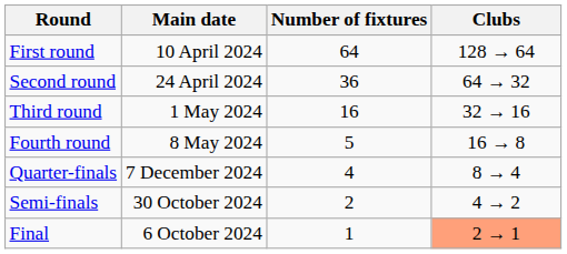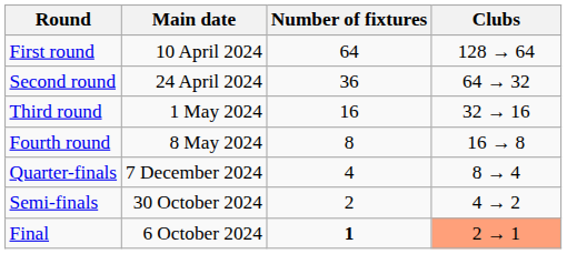 <table class="wikitable" style="text-align:center">
 <tr>
 <th>Round</th>
 <th>Main date</th>
 <th>Number of fixtures</th>
 <th width=100>Clubs</th>
 </tr>
 <tr>
 <td align=left><a href='#'>First round</a></td>
 <td align=right>10 April 2024</td>
 <td>64</td>
 <td>128 → 64</td>
 </tr>
 <tr>
 <td align=left><a href='#'>Second round</a></td>
 <td align=right>24 April 2024</td>
 <td>36</td>
 <td>64 → 32</td>
 </tr>
 <tr>
 <td align=left><a href='#'>Third round</a></td>
 <td align=right>1 May 2024</td>
 <td>16</td>
 <td>32 → 16</td>
 </tr>
 <tr>
 <td align=left><a href='#'>Fourth round</a></td>
 <td align=right>8 May 2024</td>
-<td>5</td>
+<td>8</td>
 <td>16 → 8</td>
 </tr>
 <tr>
 <td align=left><a href='#'>Quarter-finals</a></td>
 <td align=right>7 December 2024</td>
 <td>4</td>
 <td>8 → 4</td>
 </tr>
 <tr>
 <td align=left><a href='#'>Semi-finals</a></td>
 <td align=right>30 October 2024</td>
 <td>2</td>
 <td>4 → 2</td>
 </tr>
 <tr>
 <td align=left><a href='#'>Final</a></td>
 <td align=right>6 October 2024</td>
-<td>1</td>
+<td><strong>1</strong></td>
 <td style="background: lightsalmon;">2 → 1</td>
 </tr>
 </table>
